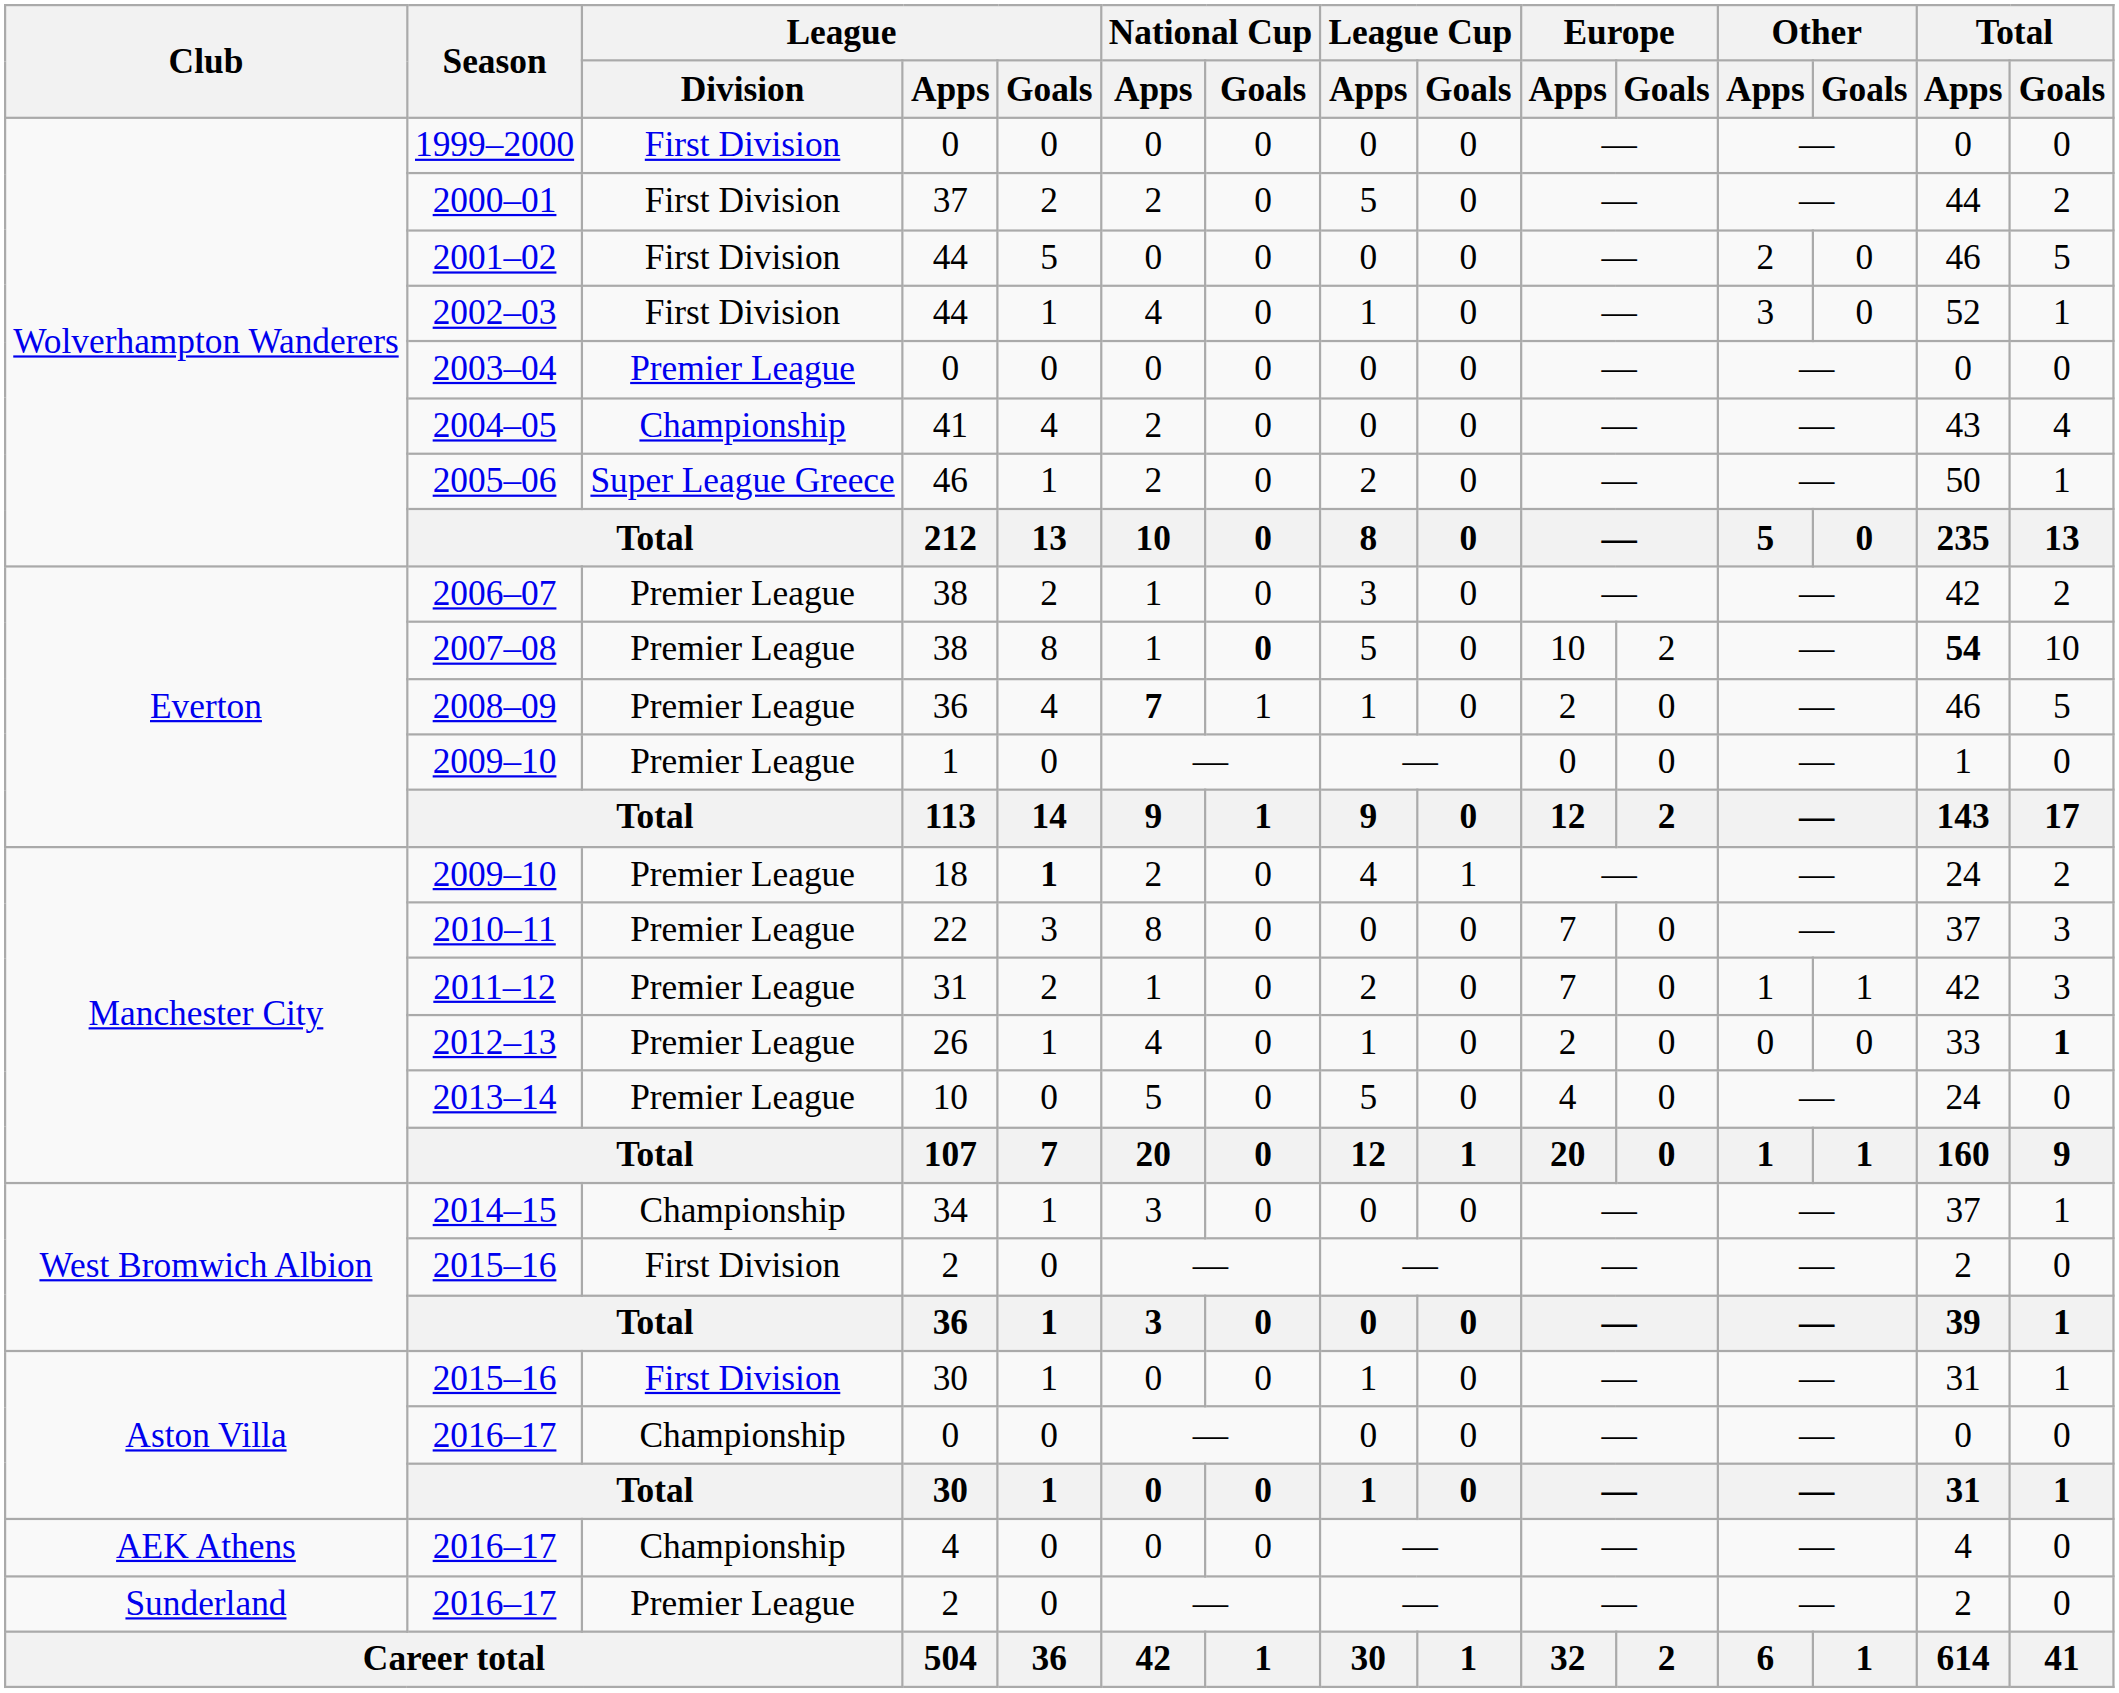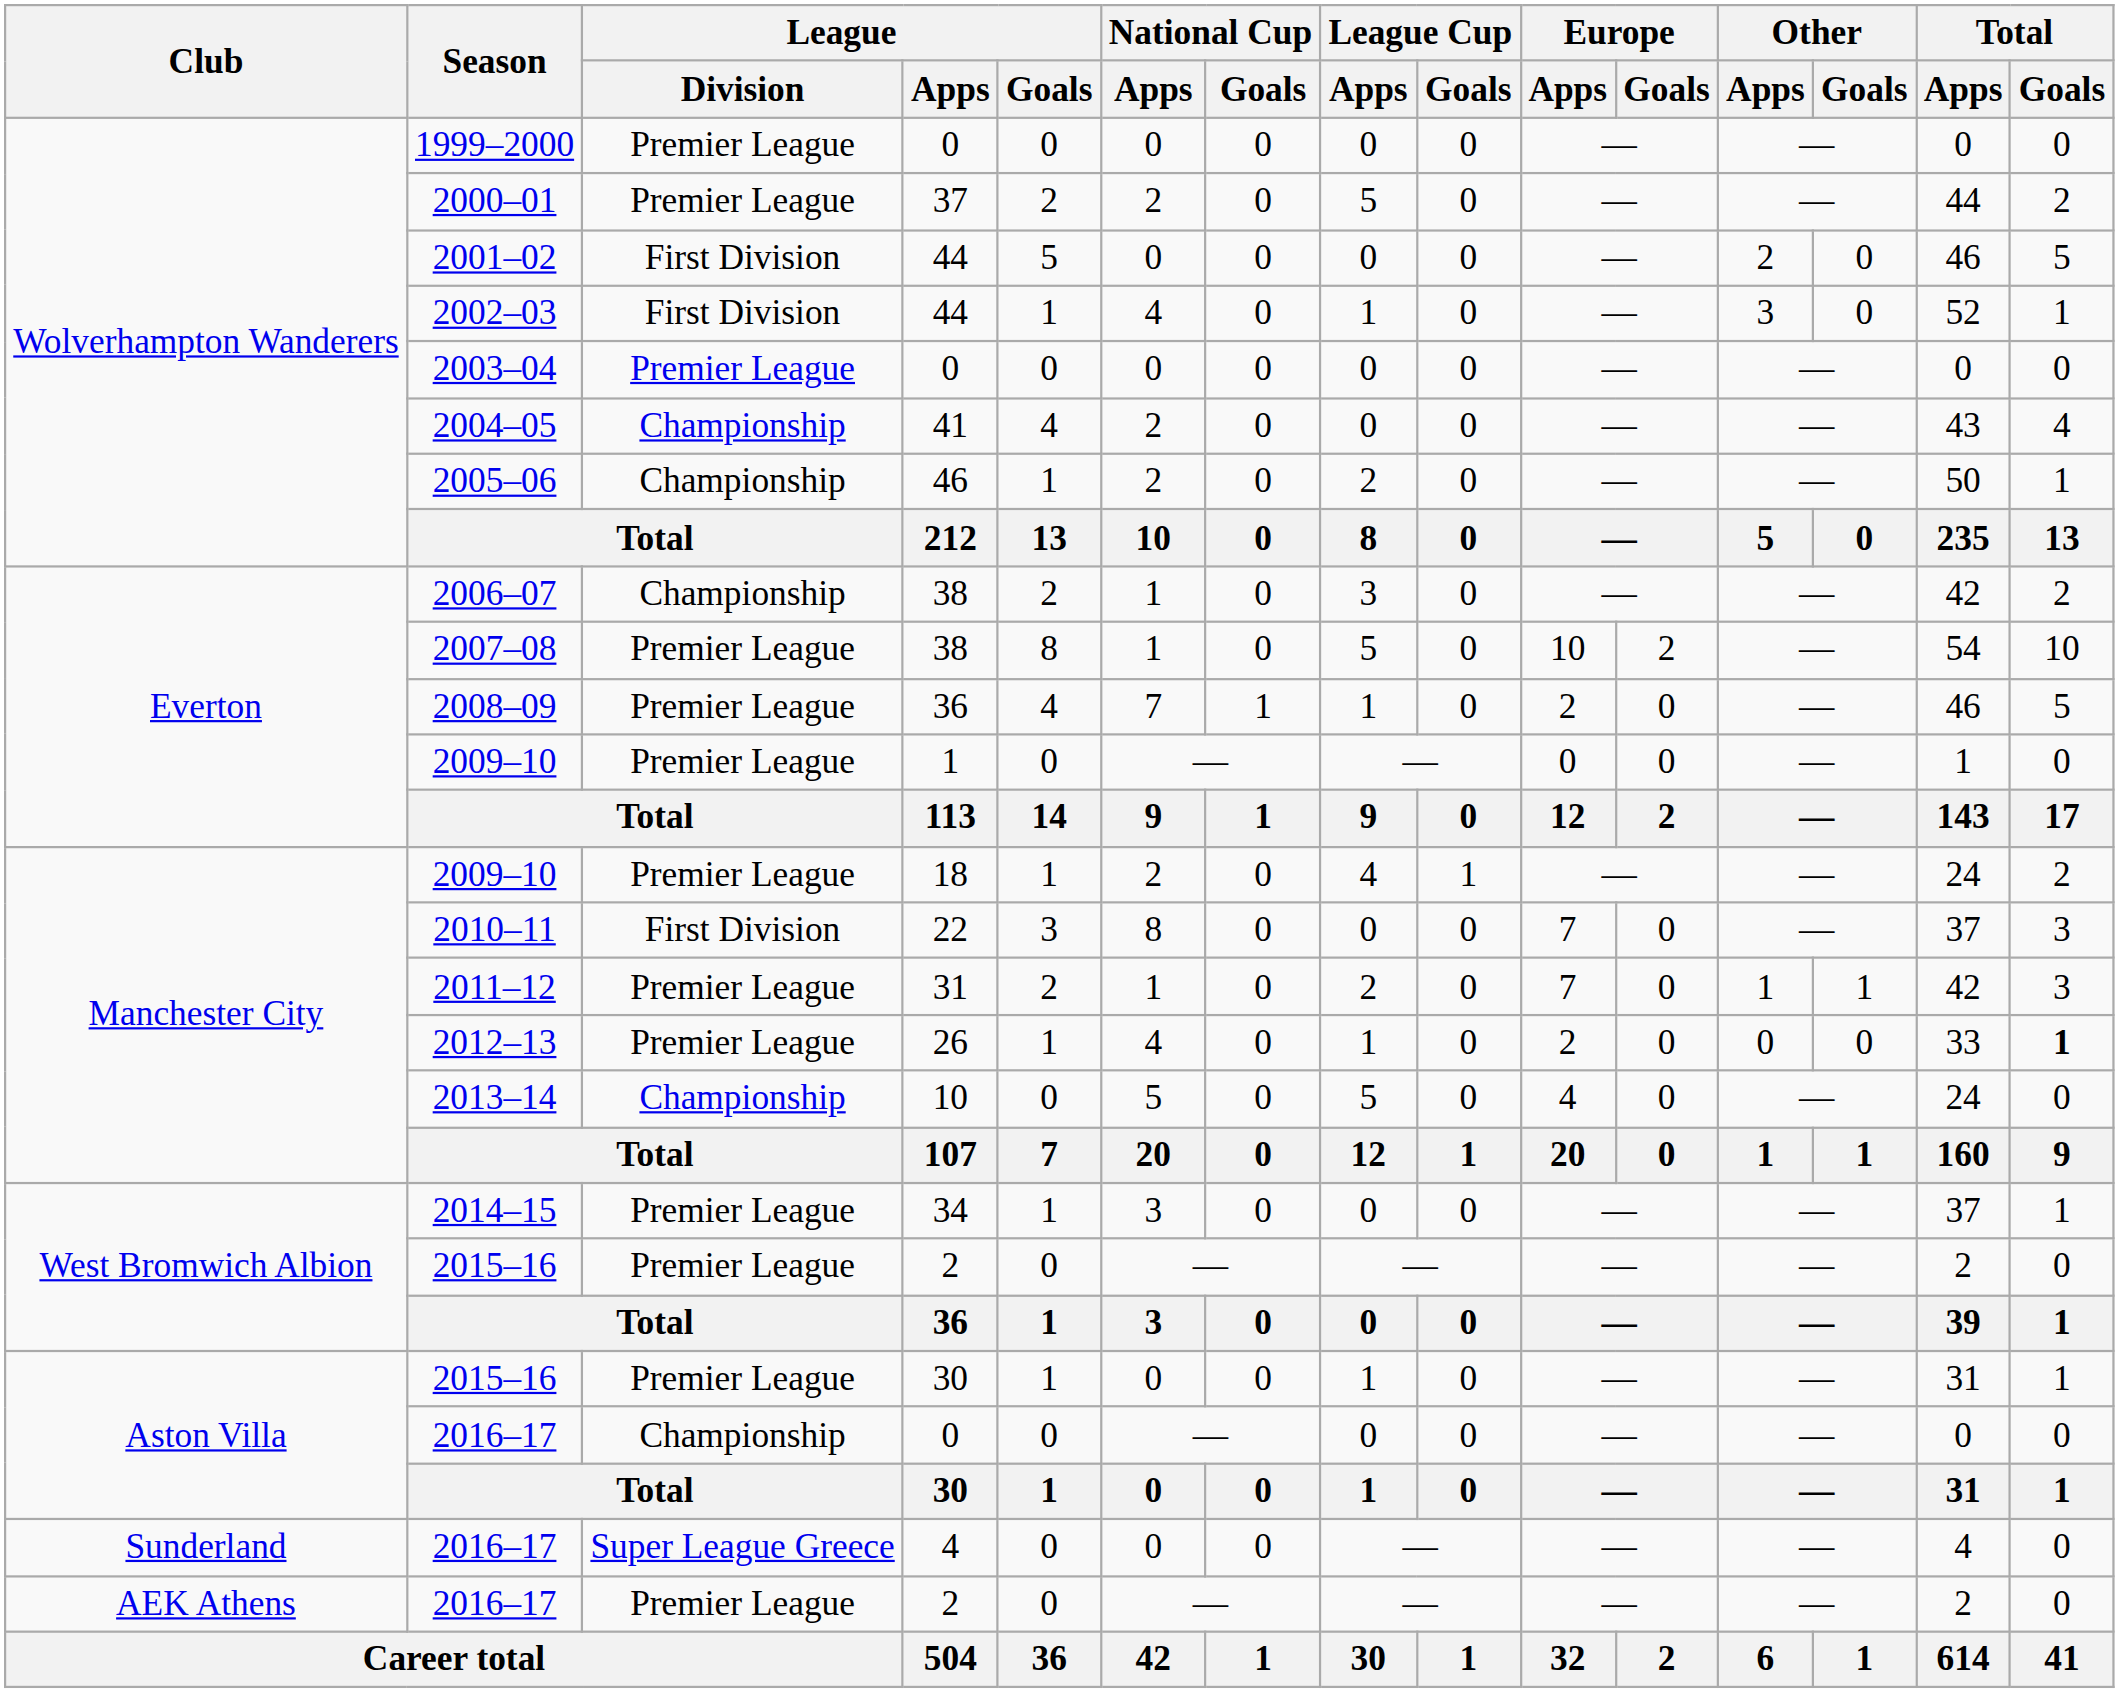 <table class=wikitable style=text-align:center>
 <tr>
 <th rowspan=2>Club</th>
 <th rowspan=2>Season</th>
 <th colspan=3>League</th>
 <th colspan=2>National Cup</th>
 <th colspan=2>League Cup</th>
 <th colspan=2>Europe</th>
 <th colspan=2>Other</th>
 <th colspan=2>Total</th>
 </tr>
 <tr>
 <th>Division</th>
 <th>Apps</th>
 <th>Goals</th>
 <th>Apps</th>
 <th>Goals</th>
 <th>Apps</th>
 <th>Goals</th>
 <th>Apps</th>
 <th>Goals</th>
 <th>Apps</th>
 <th>Goals</th>
 <th>Apps</th>
 <th>Goals</th>
 </tr>
 <tr>
 <td rowspan=8><a href='#'>Wolverhampton Wanderers</a></td>
 <td><a href='#'>1999–2000</a></td>
-<td><a href='#'>First Division</a></td>
+<td>Premier League</td>
 <td>0</td>
 <td>0</td>
 <td>0</td>
 <td>0</td>
 <td>0</td>
 <td>0</td>
 <td colspan=2>—</td>
 <td colspan=2>—</td>
 <td>0</td>
 <td>0</td>
 </tr>
 <tr>
 <td><a href='#'>2000–01</a></td>
-<td>First Division</td>
+<td>Premier League</td>
 <td>37</td>
 <td>2</td>
 <td>2</td>
 <td>0</td>
 <td>5</td>
 <td>0</td>
 <td colspan=2>—</td>
 <td colspan=2>—</td>
 <td>44</td>
 <td>2</td>
 </tr>
 <tr>
 <td><a href='#'>2001–02</a></td>
 <td>First Division</td>
 <td>44</td>
 <td>5</td>
 <td>0</td>
 <td>0</td>
 <td>0</td>
 <td>0</td>
 <td colspan=2>—</td>
 <td>2</td>
 <td>0</td>
 <td>46</td>
 <td>5</td>
 </tr>
 <tr>
 <td><a href='#'>2002–03</a></td>
 <td>First Division</td>
 <td>44</td>
 <td>1</td>
 <td>4</td>
 <td>0</td>
 <td>1</td>
 <td>0</td>
 <td colspan=2>—</td>
 <td>3</td>
 <td>0</td>
 <td>52</td>
 <td>1</td>
 </tr>
 <tr>
 <td><a href='#'>2003–04</a></td>
 <td><a href='#'>Premier League</a></td>
 <td>0</td>
 <td>0</td>
 <td>0</td>
 <td>0</td>
 <td>0</td>
 <td>0</td>
 <td colspan=2>—</td>
 <td colspan=2>—</td>
 <td>0</td>
 <td>0</td>
 </tr>
 <tr>
 <td><a href='#'>2004–05</a></td>
 <td><a href='#'>Championship</a></td>
 <td>41</td>
 <td>4</td>
 <td>2</td>
 <td>0</td>
 <td>0</td>
 <td>0</td>
 <td colspan=2>—</td>
 <td colspan=2>—</td>
 <td>43</td>
 <td>4</td>
 </tr>
 <tr>
 <td><a href='#'>2005–06</a></td>
-<td><a href='#'>Super League Greece</a></td>
+<td>Championship</td>
 <td>46</td>
 <td>1</td>
 <td>2</td>
 <td>0</td>
 <td>2</td>
 <td>0</td>
 <td colspan=2>—</td>
 <td colspan=2>—</td>
 <td>50</td>
 <td>1</td>
 </tr>
 <tr>
 <th colspan=2>Total</th>
 <th>212</th>
 <th>13</th>
 <th>10</th>
 <th>0</th>
 <th>8</th>
 <th>0</th>
 <th colspan=2>—</th>
 <th>5</th>
 <th>0</th>
 <th>235</th>
 <th>13</th>
 </tr>
 <tr>
 <td rowspan=5><a href='#'>Everton</a></td>
 <td><a href='#'>2006–07</a></td>
-<td>Premier League</td>
+<td>Championship</td>
 <td>38</td>
 <td>2</td>
 <td>1</td>
 <td>0</td>
 <td>3</td>
 <td>0</td>
 <td colspan=2>—</td>
 <td colspan=2>—</td>
 <td>42</td>
 <td>2</td>
 </tr>
 <tr>
 <td><a href='#'>2007–08</a></td>
 <td>Premier League</td>
 <td>38</td>
 <td>8</td>
 <td>1</td>
-<td><strong>0</strong></td>
+<td>0</td>
 <td>5</td>
 <td>0</td>
 <td>10</td>
 <td>2</td>
 <td colspan=2>—</td>
-<td><strong>54</strong></td>
+<td>54</td>
 <td>10</td>
 </tr>
 <tr>
 <td><a href='#'>2008–09</a></td>
 <td>Premier League</td>
 <td>36</td>
 <td>4</td>
-<td><strong>7</strong></td>
+<td>7</td>
 <td>1</td>
 <td>1</td>
 <td>0</td>
 <td>2</td>
 <td>0</td>
 <td colspan=2>—</td>
 <td>46</td>
 <td>5</td>
 </tr>
 <tr>
 <td><a href='#'>2009–10</a></td>
 <td>Premier League</td>
 <td>1</td>
 <td>0</td>
 <td colspan=2>—</td>
 <td colspan=2>—</td>
 <td>0</td>
 <td>0</td>
 <td colspan=2>—</td>
 <td>1</td>
 <td>0</td>
 </tr>
 <tr>
 <th colspan=2>Total</th>
 <th>113</th>
 <th>14</th>
 <th>9</th>
 <th>1</th>
 <th>9</th>
 <th>0</th>
 <th>12</th>
 <th>2</th>
 <th colspan=2>—</th>
 <th>143</th>
 <th>17</th>
 </tr>
 <tr>
 <td rowspan=6><a href='#'>Manchester City</a></td>
 <td><a href='#'>2009–10</a></td>
 <td>Premier League</td>
 <td>18</td>
-<td><strong>1</strong></td>
+<td>1</td>
 <td>2</td>
 <td>0</td>
 <td>4</td>
 <td>1</td>
 <td colspan=2>—</td>
 <td colspan=2>—</td>
 <td>24</td>
 <td>2</td>
 </tr>
 <tr>
 <td><a href='#'>2010–11</a></td>
-<td>Premier League</td>
+<td>First Division</td>
 <td>22</td>
 <td>3</td>
 <td>8</td>
 <td>0</td>
 <td>0</td>
 <td>0</td>
 <td>7</td>
 <td>0</td>
 <td colspan=2>—</td>
 <td>37</td>
 <td>3</td>
 </tr>
 <tr>
 <td><a href='#'>2011–12</a></td>
 <td>Premier League</td>
 <td>31</td>
 <td>2</td>
 <td>1</td>
 <td>0</td>
 <td>2</td>
 <td>0</td>
 <td>7</td>
 <td>0</td>
 <td>1</td>
 <td>1</td>
 <td>42</td>
 <td>3</td>
 </tr>
 <tr>
 <td><a href='#'>2012–13</a></td>
 <td>Premier League</td>
 <td>26</td>
 <td>1</td>
 <td>4</td>
 <td>0</td>
 <td>1</td>
 <td>0</td>
 <td>2</td>
 <td>0</td>
 <td>0</td>
 <td>0</td>
 <td>33</td>
 <td><strong>1</strong></td>
 </tr>
 <tr>
 <td><a href='#'>2013–14</a></td>
-<td>Premier League</td>
+<td><a href='#'>Championship</a></td>
 <td>10</td>
 <td>0</td>
 <td>5</td>
 <td>0</td>
 <td>5</td>
 <td>0</td>
 <td>4</td>
 <td>0</td>
 <td colspan=2>—</td>
 <td>24</td>
 <td>0</td>
 </tr>
 <tr>
 <th colspan=2>Total</th>
 <th>107</th>
 <th>7</th>
 <th>20</th>
 <th>0</th>
 <th>12</th>
 <th>1</th>
 <th>20</th>
 <th>0</th>
 <th>1</th>
 <th>1</th>
 <th>160</th>
 <th>9</th>
 </tr>
 <tr>
 <td rowspan=3><a href='#'>West Bromwich Albion</a></td>
 <td><a href='#'>2014–15</a></td>
-<td>Championship</td>
+<td>Premier League</td>
 <td>34</td>
 <td>1</td>
 <td>3</td>
 <td>0</td>
 <td>0</td>
 <td>0</td>
 <td colspan=2>—</td>
 <td colspan=2>—</td>
 <td>37</td>
 <td>1</td>
 </tr>
 <tr>
 <td><a href='#'>2015–16</a></td>
-<td>First Division</td>
+<td>Premier League</td>
 <td>2</td>
 <td>0</td>
 <td colspan=2>—</td>
 <td colspan=2>—</td>
 <td colspan=2>—</td>
 <td colspan=2>—</td>
 <td>2</td>
 <td>0</td>
 </tr>
 <tr>
 <th colspan=2>Total</th>
 <th>36</th>
 <th>1</th>
 <th>3</th>
 <th>0</th>
 <th>0</th>
 <th>0</th>
 <th colspan=2>—</th>
 <th colspan=2>—</th>
 <th>39</th>
 <th>1</th>
 </tr>
 <tr>
 <td rowspan=3><a href='#'>Aston Villa</a></td>
 <td><a href='#'>2015–16</a></td>
-<td><a href='#'>First Division</a></td>
+<td>Premier League</td>
 <td>30</td>
 <td>1</td>
 <td>0</td>
 <td>0</td>
 <td>1</td>
 <td>0</td>
 <td colspan=2>—</td>
 <td colspan=2>—</td>
 <td>31</td>
 <td>1</td>
 </tr>
 <tr>
 <td><a href='#'>2016–17</a></td>
 <td>Championship</td>
 <td>0</td>
 <td>0</td>
 <td colspan=2>—</td>
 <td>0</td>
 <td>0</td>
 <td colspan=2>—</td>
 <td colspan=2>—</td>
 <td>0</td>
 <td>0</td>
 </tr>
 <tr>
 <th colspan=2>Total</th>
 <th>30</th>
 <th>1</th>
 <th>0</th>
 <th>0</th>
 <th>1</th>
 <th>0</th>
 <th colspan=2>—</th>
 <th colspan=2>—</th>
 <th>31</th>
 <th>1</th>
 </tr>
 <tr>
-<td><a href='#'>AEK Athens</a></td>
+<td><a href='#'>Sunderland</a></td>
 <td><a href='#'>2016–17</a></td>
-<td>Championship</td>
+<td><a href='#'>Super League Greece</a></td>
 <td>4</td>
 <td>0</td>
 <td>0</td>
 <td>0</td>
 <td colspan=2>—</td>
 <td colspan=2>—</td>
 <td colspan=2>—</td>
 <td>4</td>
 <td>0</td>
 </tr>
 <tr>
-<td><a href='#'>Sunderland</a></td>
+<td><a href='#'>AEK Athens</a></td>
 <td><a href='#'>2016–17</a></td>
 <td>Premier League</td>
 <td>2</td>
 <td>0</td>
 <td colspan=2>—</td>
 <td colspan=2>—</td>
 <td colspan=2>—</td>
 <td colspan=2>—</td>
 <td>2</td>
 <td>0</td>
 </tr>
 <tr>
 <th colspan=3>Career total</th>
 <th>504</th>
 <th>36</th>
 <th>42</th>
 <th>1</th>
 <th>30</th>
 <th>1</th>
 <th>32</th>
 <th>2</th>
 <th>6</th>
 <th>1</th>
 <th>614</th>
 <th>41</th>
 </tr>
 </table>
